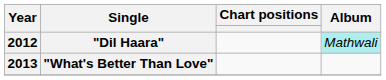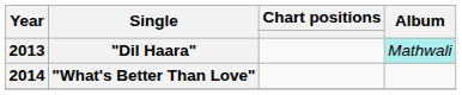 <table class="wikitable plainrowheaders" style="text-align:center;">
 <tr>
 <th scope="col" rowspan="2">Year</th>
 <th scope="col" rowspan="2">Single</th>
 <th scope="col">Chart positions</th>
 <th scope="col" rowspan="2">Album</th>
 </tr>
 <tr>
 <th></th>
 </tr>
 <tr>
-<th scope="row">2012</th>
+<th scope="row">2013</th>
 <th scope="row">"Dil Haara"</th>
 <td></td>
 <td style="background: paleturquoise;"><em>Mathwali</em></td>
 </tr>
 <tr>
-<th scope="row">2013</th>
+<th scope="row">2014</th>
 <th scope="row">"What's Better Than Love"</th>
 <td></td>
 <td></td>
 </tr>
 <tr>
 </tr>
 </table>
